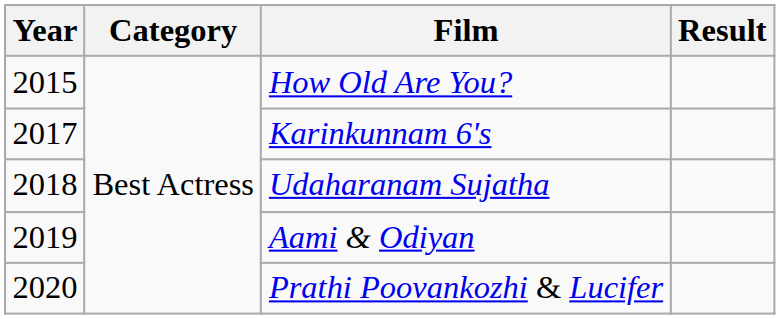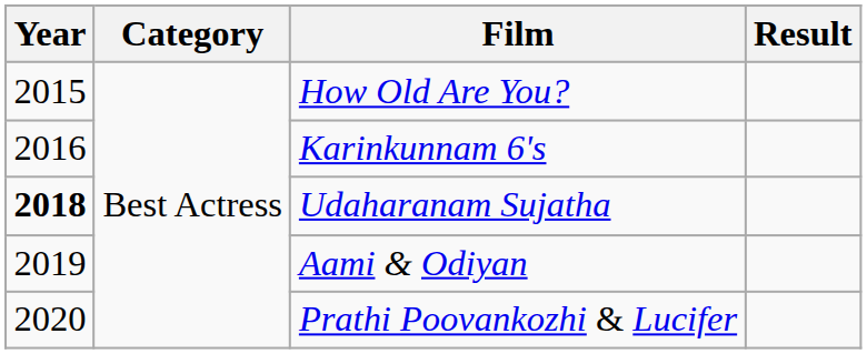 <table class="wikitable">
 <tr>
 <th>Year</th>
 <th>Category</th>
 <th>Film</th>
 <th>Result</th>
 </tr>
 <tr>
 <td>2015</td>
 <td rowspan="5">Best Actress</td>
 <td><em><a href='#'>How Old Are You?</a></em></td>
 <td></td>
 </tr>
 <tr>
-<td>2017</td>
+<td>2016</td>
 <td><em><a href='#'>Karinkunnam 6's</a></em></td>
 <td></td>
 </tr>
 <tr>
-<td>2018</td>
+<td><strong>2018</strong></td>
 <td><em><a href='#'>Udaharanam Sujatha</a></em></td>
 <td></td>
 </tr>
 <tr>
 <td>2019</td>
 <td><em><a href='#'>Aami</a> &</em> <em><a href='#'>Odiyan</a></em></td>
 <td></td>
 </tr>
 <tr>
 <td>2020</td>
 <td><em><a href='#'>Prathi Poovankozhi</a></em> & <em><a href='#'>Lucifer</a></em></td>
 <td></td>
 </tr>
 </table>
